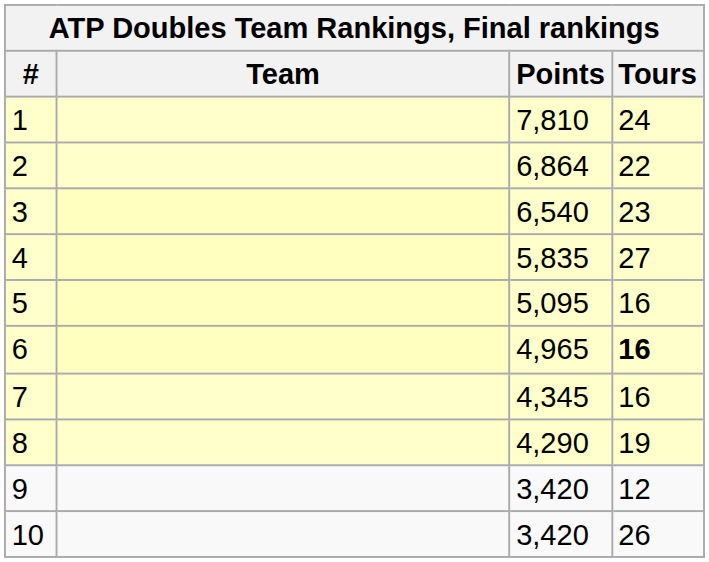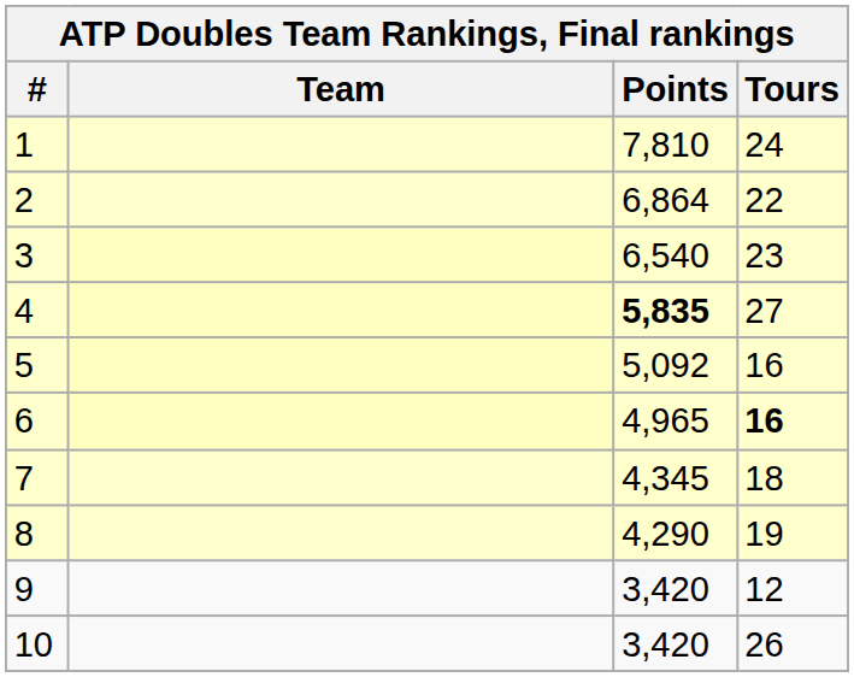 <table class="wikitable" style="font-size:95%">
 <tr>
 <th colspan=5>ATP Doubles Team Rankings, Final rankings</th>
 </tr>
 <tr>
 <th width="20">#</th>
 <th width="230">Team</th>
 <th width="45">Points</th>
 <th width="15">Tours</th>
 </tr>
 <tr>
 <td bgcolor=#ffffcc>1</td>
 <td bgcolor=#ffffcc align="left"><br></td>
 <td bgcolor=#ffffcc>7,810</td>
 <td bgcolor=#ffffcc>24</td>
 </tr>
 <tr>
 <td bgcolor=#ffffcc>2</td>
 <td bgcolor=#ffffcc align="left"><br></td>
 <td bgcolor=#ffffcc>6,864</td>
 <td bgcolor=#ffffcc>22</td>
 </tr>
 <tr>
 <td bgcolor=#ffffcc>3</td>
 <td bgcolor=#ffffc align="left"><br></td>
 <td bgcolor=#ffffcc>6,540</td>
 <td bgcolor=#ffffcc>23</td>
 </tr>
 <tr>
 <td bgcolor=#ffffcc>4</td>
 <td bgcolor=#ffffc align="left"><br></td>
-<td bgcolor=#ffffcc>5,835</td>
+<td bgcolor=#ffffcc><strong>5,835</strong></td>
 <td bgcolor=#ffffcc>27</td>
 </tr>
 <tr>
 <td bgcolor=#ffffcc>5</td>
 <td bgcolor=#ffffc align="left"><br></td>
-<td bgcolor=#ffffcc>5,095</td>
+<td bgcolor=#ffffcc>5,092</td>
 <td bgcolor=#ffffcc>16</td>
 </tr>
 <tr>
 <td bgcolor=#ffffcc>6</td>
 <td bgcolor=#ffffc align="left"><br></td>
 <td bgcolor=#ffffcc>4,965</td>
 <td bgcolor=#ffffcc><strong>16</strong></td>
 </tr>
 <tr>
 <td bgcolor=#ffffcc>7</td>
 <td bgcolor=#ffffcc align="left"><br></td>
 <td bgcolor=#ffffcc>4,345</td>
-<td bgcolor=#ffffcc>16</td>
+<td bgcolor=#ffffcc>18</td>
 </tr>
 <tr>
 <td bgcolor=#ffffcc>8</td>
 <td bgcolor=#ffffcc align="left"><br></td>
 <td bgcolor=#ffffcc>4,290</td>
 <td bgcolor=#ffffcc>19</td>
 </tr>
 <tr>
 <td>9</td>
 <td align="left"><br></td>
 <td>3,420</td>
 <td>12</td>
 </tr>
 <tr>
 <td>10</td>
 <td align="left"><br></td>
 <td>3,420</td>
 <td>26</td>
 </tr>
 </table>
